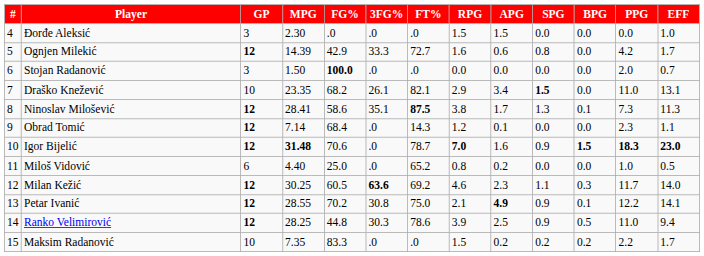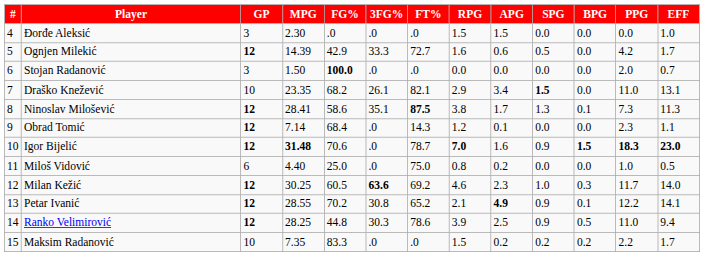 <table class="wikitable sortable" style="font-size: 90%">
 <tr>
 <th style="background:red; color:white;" width="2%">#</th>
 <th style="background:red; color:white;">Player</th>
 <th style="background:red; color:white;" width="6%">GP</th>
 <th style="background:red; color:white;" width="6%">MPG</th>
 <th style="background:red; color:white;" width="6%">FG%</th>
 <th style="background:red; color:white;" width="6%">3FG%</th>
 <th style="background:red; color:white;" width="6%">FT%</th>
 <th style="background:red; color:white;" width="6%">RPG</th>
 <th style="background:red; color:white;" width="6%">APG</th>
 <th style="background:red; color:white;" width="6%">SPG</th>
 <th style="background:red; color:white;" width="6%">BPG</th>
 <th style="background:red; color:white;" width="6%">PPG</th>
 <th style="background:red; color:white;" width="6%">EFF</th>
 </tr>
 <tr>
 <td>4</td>
 <td> Đorđe Aleksić</td>
 <td>3</td>
 <td>2.30</td>
 <td>.0</td>
 <td>.0</td>
 <td>.0</td>
 <td>1.5</td>
 <td>1.5</td>
 <td>0.0</td>
 <td>0.0</td>
 <td>0.0</td>
 <td>1.0</td>
 </tr>
 <tr>
 <td>5</td>
 <td> Ognjen Milekić</td>
 <td><strong>12</strong></td>
 <td>14.39</td>
 <td>42.9</td>
 <td>33.3</td>
 <td>72.7</td>
 <td>1.6</td>
 <td>0.6</td>
-<td>0.8</td>
+<td>0.5</td>
 <td>0.0</td>
 <td>4.2</td>
 <td>1.7</td>
 </tr>
 <tr>
 <td>6</td>
 <td> Stojan Radanović</td>
 <td>3</td>
 <td>1.50</td>
 <td><strong>100.0</strong></td>
 <td>.0</td>
 <td>.0</td>
 <td>0.0</td>
 <td>0.0</td>
 <td>0.0</td>
 <td>0.0</td>
 <td>2.0</td>
 <td>0.7</td>
 </tr>
 <tr>
 <td>7</td>
 <td> Draško Knežević</td>
 <td>10</td>
 <td>23.35</td>
 <td>68.2</td>
 <td>26.1</td>
 <td>82.1</td>
 <td>2.9</td>
 <td>3.4</td>
 <td><strong>1.5</strong></td>
 <td>0.0</td>
 <td>11.0</td>
 <td>13.1</td>
 </tr>
 <tr>
 <td>8</td>
 <td> Ninoslav Milošević</td>
 <td><strong>12</strong></td>
 <td>28.41</td>
 <td>58.6</td>
 <td>35.1</td>
 <td><strong>87.5</strong></td>
 <td>3.8</td>
 <td>1.7</td>
 <td>1.3</td>
 <td>0.1</td>
 <td>7.3</td>
 <td>11.3</td>
 </tr>
 <tr>
 <td>9</td>
 <td> Obrad Tomić</td>
 <td><strong>12</strong></td>
 <td>7.14</td>
 <td>68.4</td>
 <td>.0</td>
 <td>14.3</td>
 <td>1.2</td>
 <td>0.1</td>
 <td>0.0</td>
 <td>0.0</td>
 <td>2.3</td>
 <td>1.1</td>
 </tr>
 <tr>
 <td>10</td>
 <td> Igor Bijelić</td>
 <td><strong>12</strong></td>
 <td><strong>31.48</strong></td>
 <td>70.6</td>
 <td>.0</td>
 <td>78.7</td>
 <td><strong>7.0</strong></td>
 <td>1.6</td>
 <td>0.9</td>
 <td><strong>1.5</strong></td>
 <td><strong>18.3</strong></td>
 <td><strong>23.0</strong></td>
 </tr>
 <tr>
 <td>11</td>
 <td> Miloš Vidović</td>
 <td>6</td>
 <td>4.40</td>
 <td>25.0</td>
 <td>.0</td>
-<td>65.2</td>
+<td>75.0</td>
 <td>0.8</td>
 <td>0.2</td>
 <td>0.0</td>
 <td>0.0</td>
 <td>1.0</td>
 <td>0.5</td>
 </tr>
 <tr>
 <td>12</td>
 <td> Milan Kežić</td>
 <td><strong>12</strong></td>
 <td>30.25</td>
 <td>60.5</td>
 <td><strong>63.6</strong></td>
 <td>69.2</td>
 <td>4.6</td>
 <td>2.3</td>
-<td>1.1</td>
+<td>1.0</td>
 <td>0.3</td>
 <td>11.7</td>
 <td>14.0</td>
 </tr>
 <tr>
 <td>13</td>
 <td> Petar Ivanić</td>
 <td><strong>12</strong></td>
 <td>28.55</td>
 <td>70.2</td>
 <td>30.8</td>
-<td>75.0</td>
+<td>65.2</td>
 <td>2.1</td>
 <td><strong>4.9</strong></td>
 <td>0.9</td>
 <td>0.1</td>
 <td>12.2</td>
 <td>14.1</td>
 </tr>
 <tr>
 <td>14</td>
 <td> <a href='#'>Ranko Velimirović</a></td>
 <td><strong>12</strong></td>
 <td>28.25</td>
 <td>44.8</td>
 <td>30.3</td>
 <td>78.6</td>
 <td>3.9</td>
 <td>2.5</td>
 <td>0.9</td>
 <td>0.5</td>
 <td>11.0</td>
 <td>9.4</td>
 </tr>
 <tr>
 <td>15</td>
 <td> Maksim Radanović</td>
 <td>10</td>
 <td>7.35</td>
 <td>83.3</td>
 <td>.0</td>
 <td>.0</td>
 <td>1.5</td>
 <td>0.2</td>
 <td>0.2</td>
 <td>0.2</td>
 <td>2.2</td>
 <td>1.7</td>
 </tr>
 </table>
